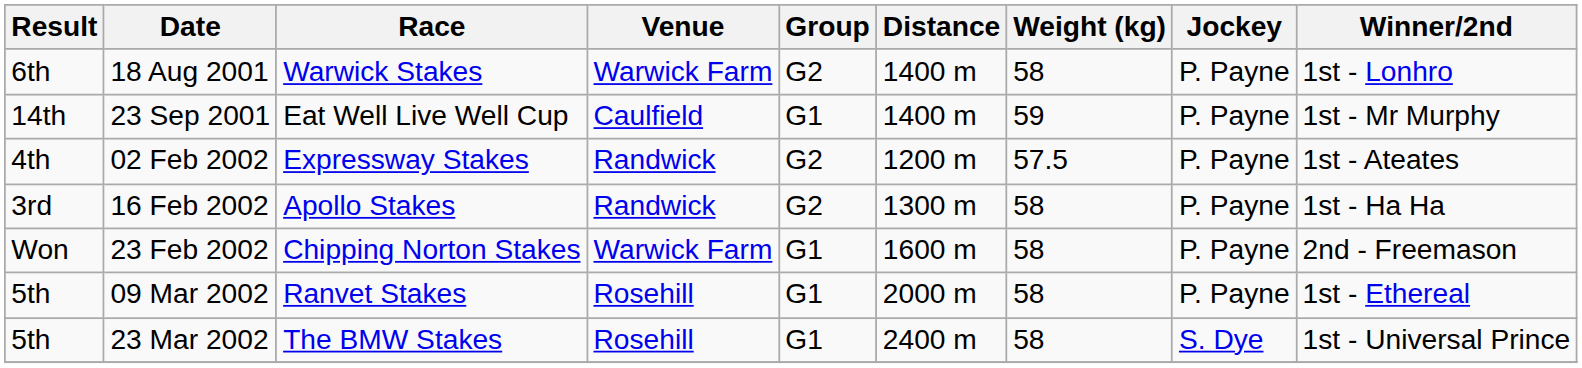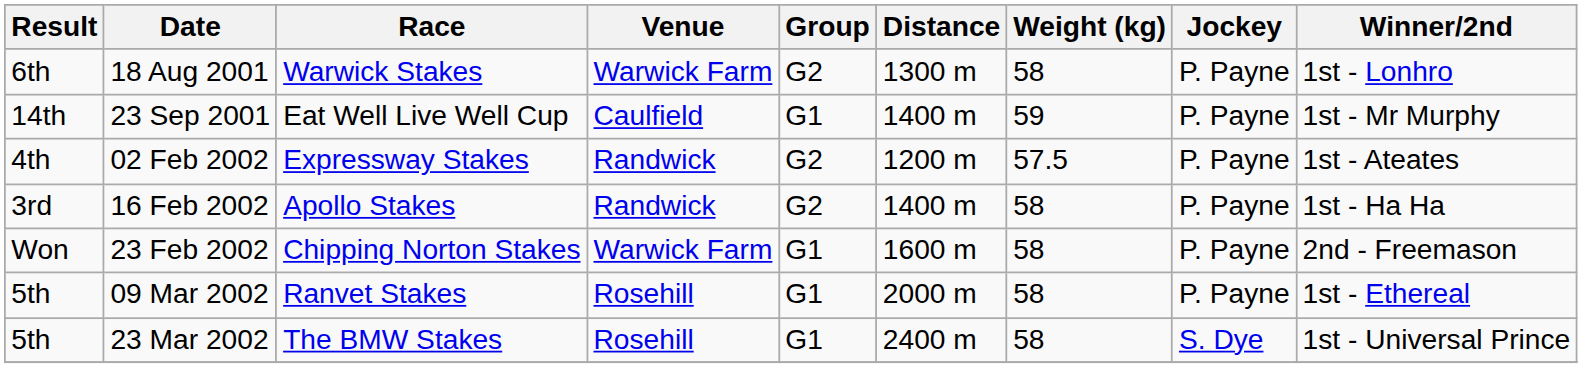 <table class="wikitable">
 <tr>
 <th>Result</th>
 <th>Date</th>
 <th>Race</th>
 <th>Venue</th>
 <th>Group</th>
 <th>Distance</th>
 <th>Weight (kg)</th>
 <th>Jockey</th>
 <th>Winner/2nd</th>
 </tr>
 <tr>
 <td>6th</td>
 <td>18 Aug 2001</td>
 <td><a href='#'>Warwick Stakes</a></td>
 <td><a href='#'>Warwick Farm</a></td>
 <td>G2</td>
-<td>1400 m</td>
+<td>1300 m</td>
 <td>58</td>
 <td>P. Payne</td>
 <td>1st - <a href='#'>Lonhro</a></td>
 </tr>
 <tr>
 <td>14th</td>
 <td>23 Sep 2001</td>
 <td>Eat Well Live Well Cup</td>
 <td><a href='#'>Caulfield</a></td>
 <td>G1</td>
 <td>1400 m</td>
 <td>59</td>
 <td>P. Payne</td>
 <td>1st - Mr Murphy</td>
 </tr>
 <tr>
 <td>4th</td>
 <td>02 Feb 2002</td>
 <td><a href='#'>Expressway Stakes</a></td>
 <td><a href='#'>Randwick</a></td>
 <td>G2</td>
 <td>1200 m</td>
 <td>57.5</td>
 <td>P. Payne</td>
 <td>1st - Ateates</td>
 </tr>
 <tr>
 <td>3rd</td>
 <td>16 Feb 2002</td>
 <td><a href='#'>Apollo Stakes</a></td>
 <td><a href='#'>Randwick</a></td>
 <td>G2</td>
-<td>1300 m</td>
+<td>1400 m</td>
 <td>58</td>
 <td>P. Payne</td>
 <td>1st - Ha Ha</td>
 </tr>
 <tr>
 <td>Won</td>
 <td>23 Feb 2002</td>
 <td><a href='#'>Chipping Norton Stakes</a></td>
 <td><a href='#'>Warwick Farm</a></td>
 <td>G1</td>
 <td>1600 m</td>
 <td>58</td>
 <td>P. Payne</td>
 <td>2nd - Freemason</td>
 </tr>
 <tr>
 <td>5th</td>
 <td>09 Mar 2002</td>
 <td><a href='#'>Ranvet Stakes</a></td>
 <td><a href='#'>Rosehill</a></td>
 <td>G1</td>
 <td>2000 m</td>
 <td>58</td>
 <td>P. Payne</td>
 <td>1st - <a href='#'>Ethereal</a></td>
 </tr>
 <tr>
 <td>5th</td>
 <td>23 Mar 2002</td>
 <td><a href='#'>The BMW Stakes</a></td>
 <td><a href='#'>Rosehill</a></td>
 <td>G1</td>
 <td>2400 m</td>
 <td>58</td>
 <td><a href='#'>S. Dye</a></td>
 <td>1st - Universal Prince</td>
 </tr>
 <tr>
 </tr>
 </table>
